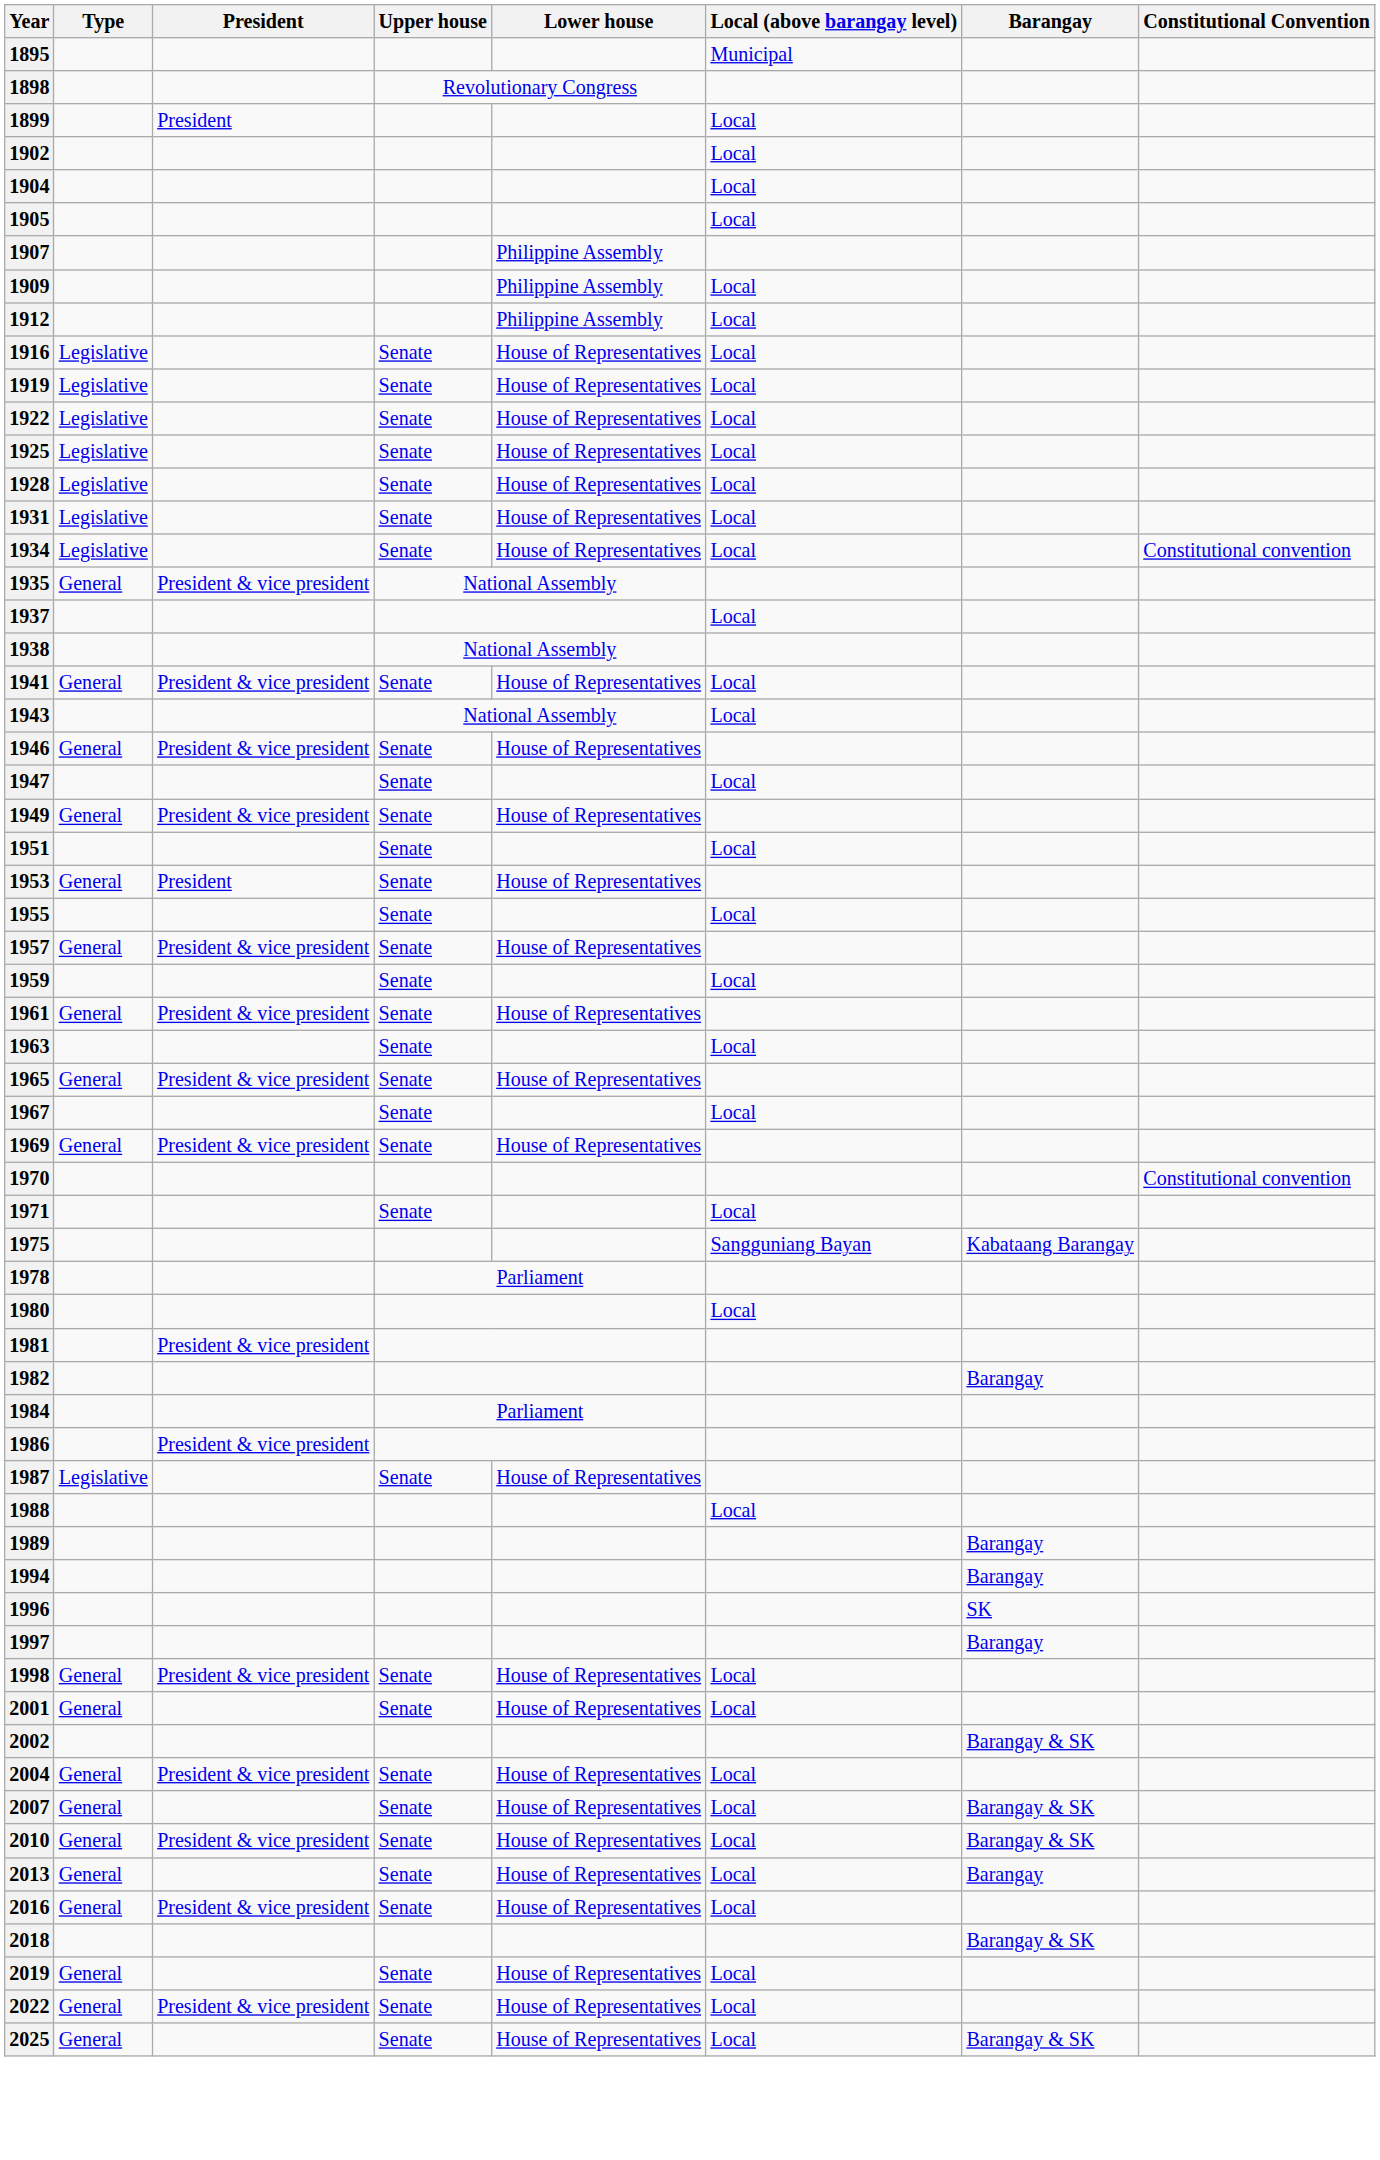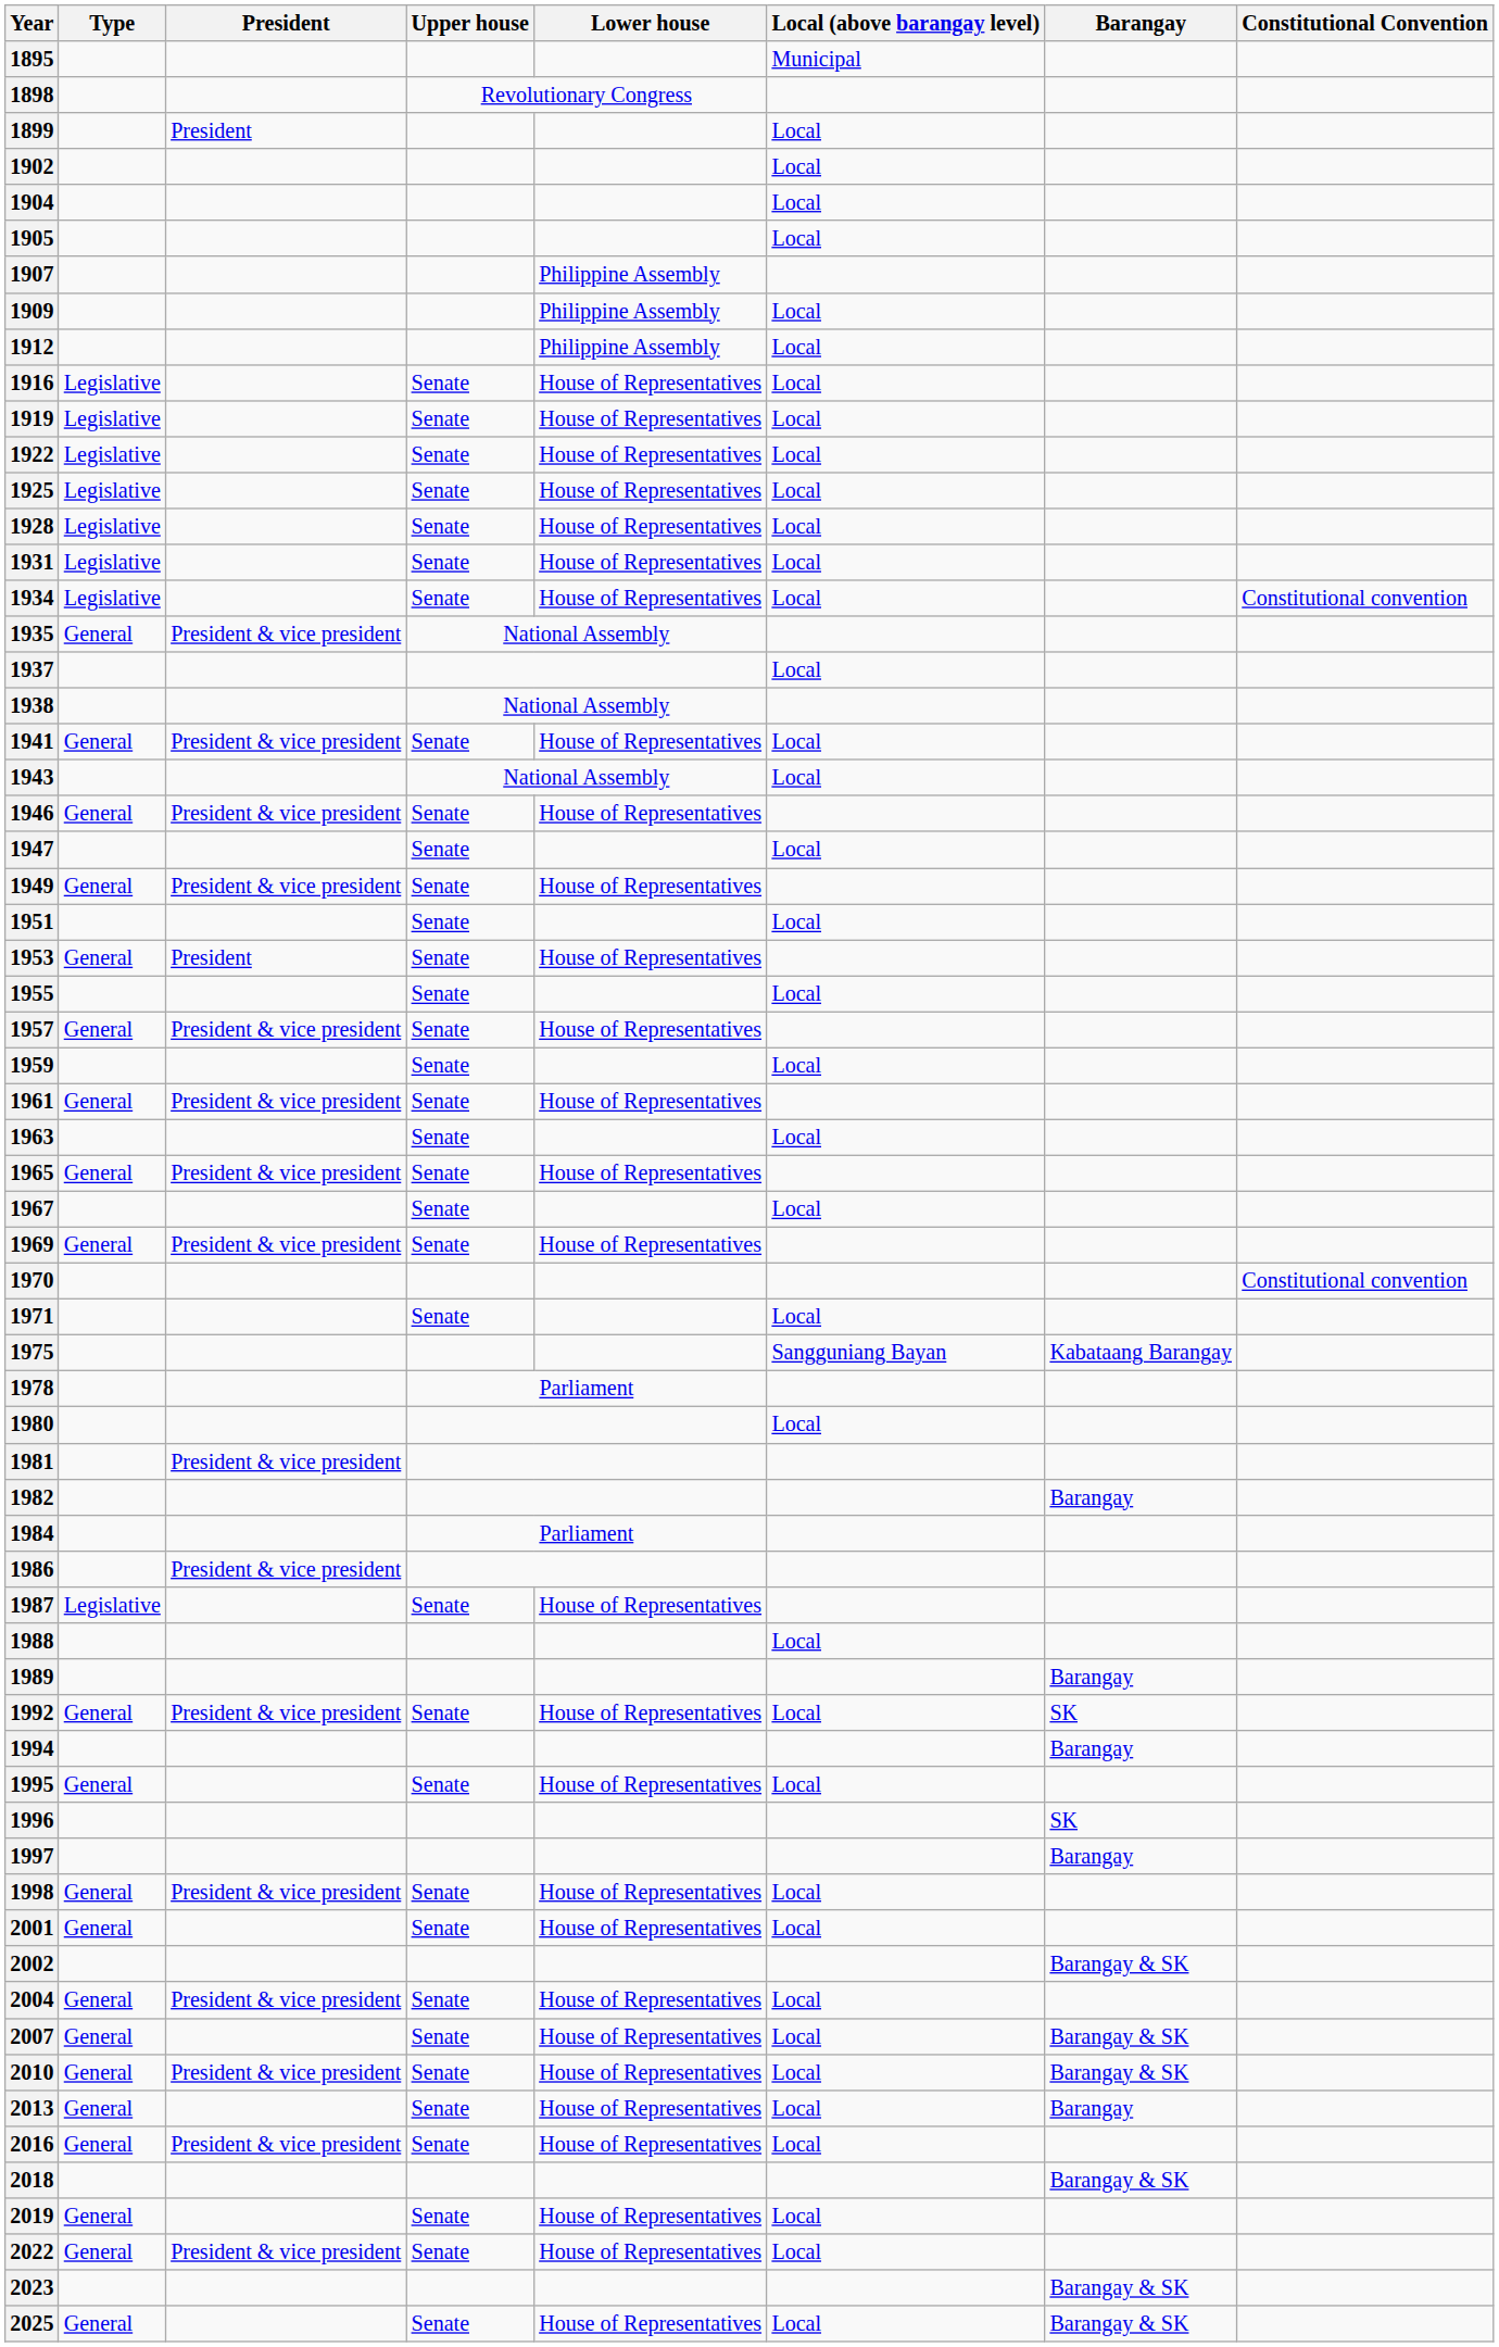 <table class="wikitable" style="font-size:95%;">
 <tr>
 <th>Year</th>
 <th>Type</th>
 <th>President</th>
 <th>Upper house</th>
 <th>Lower house</th>
 <th>Local (above <a href='#'>barangay</a> level)</th>
 <th>Barangay</th>
 <th>Constitutional Convention</th>
 </tr>
 <tr>
 <th>1895</th>
 <td></td>
 <td></td>
 <td></td>
 <td></td>
 <td><a href='#'>Municipal</a></td>
 <td></td>
 <td></td>
 </tr>
 <tr>
 <th>1898</th>
 <td></td>
 <td></td>
 <td colspan="2" align="center"><a href='#'>Revolutionary Congress</a></td>
 <td></td>
 <td></td>
 <td></td>
 </tr>
 <tr>
 <th>1899</th>
 <td></td>
 <td><a href='#'>President</a></td>
 <td></td>
 <td></td>
 <td><a href='#'>Local</a></td>
 <td></td>
 <td></td>
 </tr>
 <tr>
 <th>1902</th>
 <td></td>
 <td></td>
 <td></td>
 <td></td>
 <td><a href='#'>Local</a></td>
 <td></td>
 <td></td>
 </tr>
 <tr>
 <th>1904</th>
 <td></td>
 <td></td>
 <td></td>
 <td></td>
 <td><a href='#'>Local</a></td>
 <td></td>
 <td></td>
 </tr>
 <tr>
 <th>1905</th>
 <td></td>
 <td></td>
 <td></td>
 <td></td>
 <td><a href='#'>Local</a></td>
 <td></td>
 <td></td>
 </tr>
 <tr>
 <th>1907</th>
 <td></td>
 <td></td>
 <td></td>
 <td><a href='#'>Philippine Assembly</a></td>
 <td></td>
 <td></td>
 <td></td>
 </tr>
 <tr>
 <th>1909</th>
 <td></td>
 <td></td>
 <td></td>
 <td><a href='#'>Philippine Assembly</a></td>
 <td><a href='#'>Local</a></td>
 <td></td>
 <td></td>
 </tr>
 <tr>
 <th>1912</th>
 <td></td>
 <td></td>
 <td></td>
 <td><a href='#'>Philippine Assembly</a></td>
 <td><a href='#'>Local</a></td>
 <td></td>
 <td></td>
 </tr>
 <tr>
 <th>1916</th>
 <td><a href='#'>Legislative</a></td>
 <td></td>
 <td><a href='#'>Senate</a></td>
 <td><a href='#'>House of Representatives</a></td>
 <td><a href='#'>Local</a></td>
 <td></td>
 <td></td>
 </tr>
 <tr>
 <th>1919</th>
 <td><a href='#'>Legislative</a></td>
 <td></td>
 <td><a href='#'>Senate</a></td>
 <td><a href='#'>House of Representatives</a></td>
 <td><a href='#'>Local</a></td>
 <td></td>
 <td></td>
 </tr>
 <tr>
 <th>1922</th>
 <td><a href='#'>Legislative</a></td>
 <td></td>
 <td><a href='#'>Senate</a></td>
 <td><a href='#'>House of Representatives</a></td>
 <td><a href='#'>Local</a></td>
 <td></td>
 <td></td>
 </tr>
 <tr>
 <th>1925</th>
 <td><a href='#'>Legislative</a></td>
 <td></td>
 <td><a href='#'>Senate</a></td>
 <td><a href='#'>House of Representatives</a></td>
 <td><a href='#'>Local</a></td>
 <td></td>
 <td></td>
 </tr>
 <tr>
 <th>1928</th>
 <td><a href='#'>Legislative</a></td>
 <td></td>
 <td><a href='#'>Senate</a></td>
 <td><a href='#'>House of Representatives</a></td>
 <td><a href='#'>Local</a></td>
 <td></td>
 <td></td>
 </tr>
 <tr>
 <th>1931</th>
 <td><a href='#'>Legislative</a></td>
 <td></td>
 <td><a href='#'>Senate</a></td>
 <td><a href='#'>House of Representatives</a></td>
 <td><a href='#'>Local</a></td>
 <td></td>
 <td></td>
 </tr>
 <tr>
 <th>1934</th>
 <td><a href='#'>Legislative</a></td>
 <td></td>
 <td><a href='#'>Senate</a></td>
 <td><a href='#'>House of Representatives</a></td>
 <td><a href='#'>Local</a></td>
 <td></td>
 <td><a href='#'>Constitutional convention</a></td>
 </tr>
 <tr>
 <th>1935</th>
 <td><a href='#'>General</a></td>
 <td><a href='#'>President & vice president</a></td>
 <td colspan="2" align="center"><a href='#'>National Assembly</a></td>
 <td></td>
 <td></td>
 <td></td>
 </tr>
 <tr>
 <th>1937</th>
 <td></td>
 <td></td>
 <td colspan="2"></td>
 <td><a href='#'>Local</a></td>
 <td></td>
 <td></td>
 </tr>
 <tr>
 <th>1938</th>
 <td></td>
 <td></td>
 <td colspan="2" align="center"><a href='#'>National Assembly</a></td>
 <td></td>
 <td></td>
 <td></td>
 </tr>
 <tr>
 <th>1941</th>
 <td><a href='#'>General</a></td>
 <td><a href='#'>President & vice president</a></td>
 <td><a href='#'>Senate</a></td>
 <td><a href='#'>House of Representatives</a></td>
 <td><a href='#'>Local</a></td>
 <td></td>
 <td></td>
 </tr>
 <tr>
 <th>1943</th>
 <td></td>
 <td></td>
 <td colspan="2" align="center"><a href='#'>National Assembly</a></td>
 <td><a href='#'>Local</a></td>
 <td></td>
 <td></td>
 </tr>
 <tr>
 <th>1946</th>
 <td><a href='#'>General</a></td>
 <td><a href='#'>President & vice president</a></td>
 <td><a href='#'>Senate</a></td>
 <td><a href='#'>House of Representatives</a></td>
 <td></td>
 <td></td>
 <td></td>
 </tr>
 <tr>
 <th>1947</th>
 <td></td>
 <td></td>
 <td><a href='#'>Senate</a></td>
 <td></td>
 <td><a href='#'>Local</a></td>
 <td></td>
 <td></td>
 </tr>
 <tr>
 <th>1949</th>
 <td><a href='#'>General</a></td>
 <td><a href='#'>President & vice president</a></td>
 <td><a href='#'>Senate</a></td>
 <td><a href='#'>House of Representatives</a></td>
 <td></td>
 <td></td>
 <td></td>
 </tr>
 <tr>
 <th>1951</th>
 <td></td>
 <td></td>
 <td><a href='#'>Senate</a></td>
 <td></td>
 <td><a href='#'>Local</a></td>
 <td></td>
 <td></td>
 </tr>
 <tr>
 <th>1953</th>
 <td><a href='#'>General</a></td>
 <td><a href='#'>President</a></td>
 <td><a href='#'>Senate</a></td>
 <td><a href='#'>House of Representatives</a></td>
 <td></td>
 <td></td>
 <td></td>
 </tr>
 <tr>
 <th>1955</th>
 <td></td>
 <td></td>
 <td><a href='#'>Senate</a></td>
 <td></td>
 <td><a href='#'>Local</a></td>
 <td></td>
 <td></td>
 </tr>
 <tr>
 <th>1957</th>
 <td><a href='#'>General</a></td>
 <td><a href='#'>President & vice president</a></td>
 <td><a href='#'>Senate</a></td>
 <td><a href='#'>House of Representatives</a></td>
 <td></td>
 <td></td>
 <td></td>
 </tr>
 <tr>
 <th>1959</th>
 <td></td>
 <td></td>
 <td><a href='#'>Senate</a></td>
 <td></td>
 <td><a href='#'>Local</a></td>
 <td></td>
 <td></td>
 </tr>
 <tr>
 <th>1961</th>
 <td><a href='#'>General</a></td>
 <td><a href='#'>President & vice president</a></td>
 <td><a href='#'>Senate</a></td>
 <td><a href='#'>House of Representatives</a></td>
 <td></td>
 <td></td>
 <td></td>
 </tr>
 <tr>
 <th>1963</th>
 <td></td>
 <td></td>
 <td><a href='#'>Senate</a></td>
 <td></td>
 <td><a href='#'>Local</a></td>
 <td></td>
 <td></td>
 </tr>
 <tr>
 <th>1965</th>
 <td><a href='#'>General</a></td>
 <td><a href='#'>President & vice president</a></td>
 <td><a href='#'>Senate</a></td>
 <td><a href='#'>House of Representatives</a></td>
 <td></td>
 <td></td>
 <td></td>
 </tr>
 <tr>
 <th>1967</th>
 <td></td>
 <td></td>
 <td><a href='#'>Senate</a></td>
 <td></td>
 <td><a href='#'>Local</a></td>
 <td></td>
 <td></td>
 </tr>
 <tr>
 <th>1969</th>
 <td><a href='#'>General</a></td>
 <td><a href='#'>President & vice president</a></td>
 <td><a href='#'>Senate</a></td>
 <td><a href='#'>House of Representatives</a></td>
 <td></td>
 <td></td>
 <td></td>
 </tr>
 <tr>
 <th>1970</th>
 <td></td>
 <td></td>
 <td></td>
 <td></td>
 <td></td>
 <td></td>
 <td><a href='#'>Constitutional convention</a></td>
 </tr>
 <tr>
 <th>1971</th>
 <td></td>
 <td></td>
 <td><a href='#'>Senate</a></td>
 <td></td>
 <td><a href='#'>Local</a></td>
 <td></td>
 <td></td>
 </tr>
 <tr>
 <th>1975</th>
 <td></td>
 <td></td>
 <td></td>
 <td></td>
 <td><a href='#'>Sangguniang Bayan</a></td>
 <td><a href='#'>Kabataang Barangay</a></td>
 <td></td>
 </tr>
 <tr>
 <th>1978</th>
 <td></td>
 <td></td>
 <td colspan="2" align="center"><a href='#'>Parliament</a></td>
 <td></td>
 <td></td>
 <td></td>
 </tr>
 <tr>
 <th>1980</th>
 <td></td>
 <td></td>
 <td colspan="2"></td>
 <td><a href='#'>Local</a></td>
 <td></td>
 <td></td>
 </tr>
 <tr>
 <th>1981</th>
 <td></td>
 <td><a href='#'>President & vice president</a></td>
 <td colspan="2"></td>
 <td></td>
 <td></td>
 <td></td>
 </tr>
 <tr>
 <th>1982</th>
 <td></td>
 <td></td>
 <td colspan="2"></td>
 <td></td>
 <td><a href='#'>Barangay</a></td>
 <td></td>
 </tr>
 <tr>
 <th>1984</th>
 <td></td>
 <td></td>
 <td colspan="2" align="center"><a href='#'>Parliament</a></td>
 <td></td>
 <td></td>
 <td></td>
 </tr>
 <tr>
 <th>1986</th>
 <td></td>
 <td><a href='#'>President & vice president</a></td>
 <td colspan="2"></td>
 <td></td>
 <td></td>
 <td></td>
 </tr>
 <tr>
 <th>1987</th>
 <td><a href='#'>Legislative</a></td>
 <td></td>
 <td><a href='#'>Senate</a></td>
 <td><a href='#'>House of Representatives</a></td>
 <td></td>
 <td></td>
 <td></td>
 </tr>
 <tr>
 <th>1988</th>
 <td></td>
 <td></td>
 <td></td>
 <td></td>
 <td><a href='#'>Local</a></td>
 <td></td>
 <td></td>
 </tr>
 <tr>
 <th>1989</th>
 <td></td>
 <td></td>
 <td></td>
 <td></td>
 <td></td>
 <td><a href='#'>Barangay</a></td>
 <td></td>
 </tr>
 <tr>
+<th>1992</th>
+<td><a href='#'>General</a></td>
+<td><a href='#'>President & vice president</a></td>
+<td><a href='#'>Senate</a></td>
+<td><a href='#'>House of Representatives</a></td>
+<td><a href='#'>Local</a></td>
+<td><a href='#'>SK</a></td>
+<td></td>
+</tr>
+<tr>
 <th>1994</th>
 <td></td>
 <td></td>
 <td></td>
 <td></td>
 <td></td>
 <td><a href='#'>Barangay</a></td>
+<td></td>
+</tr>
+<tr>
+<th>1995</th>
+<td><a href='#'>General</a></td>
+<td></td>
+<td><a href='#'>Senate</a></td>
+<td><a href='#'>House of Representatives</a></td>
+<td><a href='#'>Local</a></td>
+<td></td>
 <td></td>
 </tr>
 <tr>
 <th>1996</th>
 <td></td>
 <td></td>
 <td></td>
 <td></td>
 <td></td>
 <td><a href='#'>SK</a></td>
 <td></td>
 </tr>
 <tr>
 <th>1997</th>
 <td></td>
 <td></td>
 <td></td>
 <td></td>
 <td></td>
 <td><a href='#'>Barangay</a></td>
 <td></td>
 </tr>
 <tr>
 <th>1998</th>
 <td><a href='#'>General</a></td>
 <td><a href='#'>President & vice president</a></td>
 <td><a href='#'>Senate</a></td>
 <td><a href='#'>House of Representatives</a></td>
 <td><a href='#'>Local</a></td>
 <td></td>
 <td></td>
 </tr>
 <tr>
 <th>2001</th>
 <td><a href='#'>General</a></td>
 <td></td>
 <td><a href='#'>Senate</a></td>
 <td><a href='#'>House of Representatives</a></td>
 <td><a href='#'>Local</a></td>
 <td></td>
 <td></td>
 </tr>
 <tr>
 <th>2002</th>
 <td></td>
 <td></td>
 <td></td>
 <td></td>
 <td></td>
 <td><a href='#'>Barangay & SK</a></td>
 <td></td>
 </tr>
 <tr>
 <th>2004</th>
 <td><a href='#'>General</a></td>
 <td><a href='#'>President & vice president</a></td>
 <td><a href='#'>Senate</a></td>
 <td><a href='#'>House of Representatives</a></td>
 <td><a href='#'>Local</a></td>
 <td></td>
 <td></td>
 </tr>
 <tr>
 <th>2007</th>
 <td><a href='#'>General</a></td>
 <td></td>
 <td><a href='#'>Senate</a></td>
 <td><a href='#'>House of Representatives</a></td>
 <td><a href='#'>Local</a></td>
 <td><a href='#'>Barangay & SK</a></td>
 <td></td>
 </tr>
 <tr>
 <th>2010</th>
 <td><a href='#'>General</a></td>
 <td><a href='#'>President & vice president</a></td>
 <td><a href='#'>Senate</a></td>
 <td><a href='#'>House of Representatives</a></td>
 <td><a href='#'>Local</a></td>
 <td><a href='#'>Barangay & SK</a></td>
 <td></td>
 </tr>
 <tr>
 <th>2013</th>
 <td><a href='#'>General</a></td>
 <td></td>
 <td><a href='#'>Senate</a></td>
 <td><a href='#'>House of Representatives</a></td>
 <td><a href='#'>Local</a></td>
 <td><a href='#'>Barangay</a></td>
 <td></td>
 </tr>
 <tr>
 <th>2016</th>
 <td><a href='#'>General</a></td>
 <td><a href='#'>President & vice president</a></td>
 <td><a href='#'>Senate</a></td>
 <td><a href='#'>House of Representatives</a></td>
 <td><a href='#'>Local</a></td>
 <td></td>
 <td></td>
 </tr>
 <tr>
 <th>2018</th>
 <td></td>
 <td></td>
 <td></td>
 <td></td>
 <td></td>
 <td><a href='#'>Barangay & SK</a></td>
 <td></td>
 </tr>
 <tr>
 <th>2019</th>
 <td><a href='#'>General</a></td>
 <td></td>
 <td><a href='#'>Senate</a></td>
 <td><a href='#'>House of Representatives</a></td>
 <td><a href='#'>Local</a></td>
 <td></td>
 <td></td>
 </tr>
 <tr>
 <th>2022</th>
 <td><a href='#'>General</a></td>
 <td><a href='#'>President & vice president</a></td>
 <td><a href='#'>Senate</a></td>
 <td><a href='#'>House of Representatives</a></td>
 <td><a href='#'>Local</a></td>
 <td></td>
 <td></td>
 </tr>
 <tr>
+<th>2023</th>
+<td></td>
+<td></td>
+<td></td>
+<td></td>
+<td></td>
+<td><a href='#'>Barangay & SK</a></td>
+<td></td>
+</tr>
+<tr>
 <th>2025</th>
 <td><a href='#'>General</a></td>
 <td></td>
 <td><a href='#'>Senate</a></td>
 <td><a href='#'>House of Representatives</a></td>
 <td><a href='#'>Local</a></td>
 <td><a href='#'>Barangay & SK</a></td>
 <td></td>
 </tr>
 </table>
